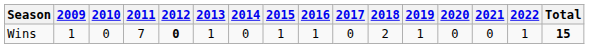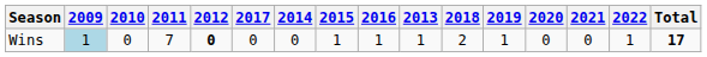 <table class=wikitable>
 <tr>
 <th>Season</th>
 <th><a href='#'>2009</a></th>
 <th><a href='#'>2010</a></th>
 <th><a href='#'>2011</a></th>
 <th><a href='#'>2012</a></th>
-<th><a href='#'>2013</a></th>
+<th><a href='#'>2017</a></th>
 <th><a href='#'>2014</a></th>
 <th><a href='#'>2015</a></th>
 <th><a href='#'>2016</a></th>
-<th><a href='#'>2017</a></th>
+<th><a href='#'>2013</a></th>
 <th><a href='#'>2018</a></th>
 <th><a href='#'>2019</a></th>
 <th><a href='#'>2020</a></th>
 <th><a href='#'>2021</a></th>
 <th><a href='#'>2022</a></th>
 <th>Total</th>
 </tr>
 <tr align=center>
 <td align=left>Wins</td>
-<td>1</td>
+<td style="background: lightblue;">1</td>
 <td>0</td>
 <td>7</td>
 <td><strong>0</strong></td>
-<td>1</td>
+<td>0</td>
 <td>0</td>
 <td>1</td>
 <td>1</td>
-<td>0</td>
+<td>1</td>
 <td>2</td>
 <td>1</td>
 <td>0</td>
 <td>0</td>
 <td>1</td>
-<td><strong>15</strong></td>
+<td><strong>17</strong></td>
 </tr>
 </table>
